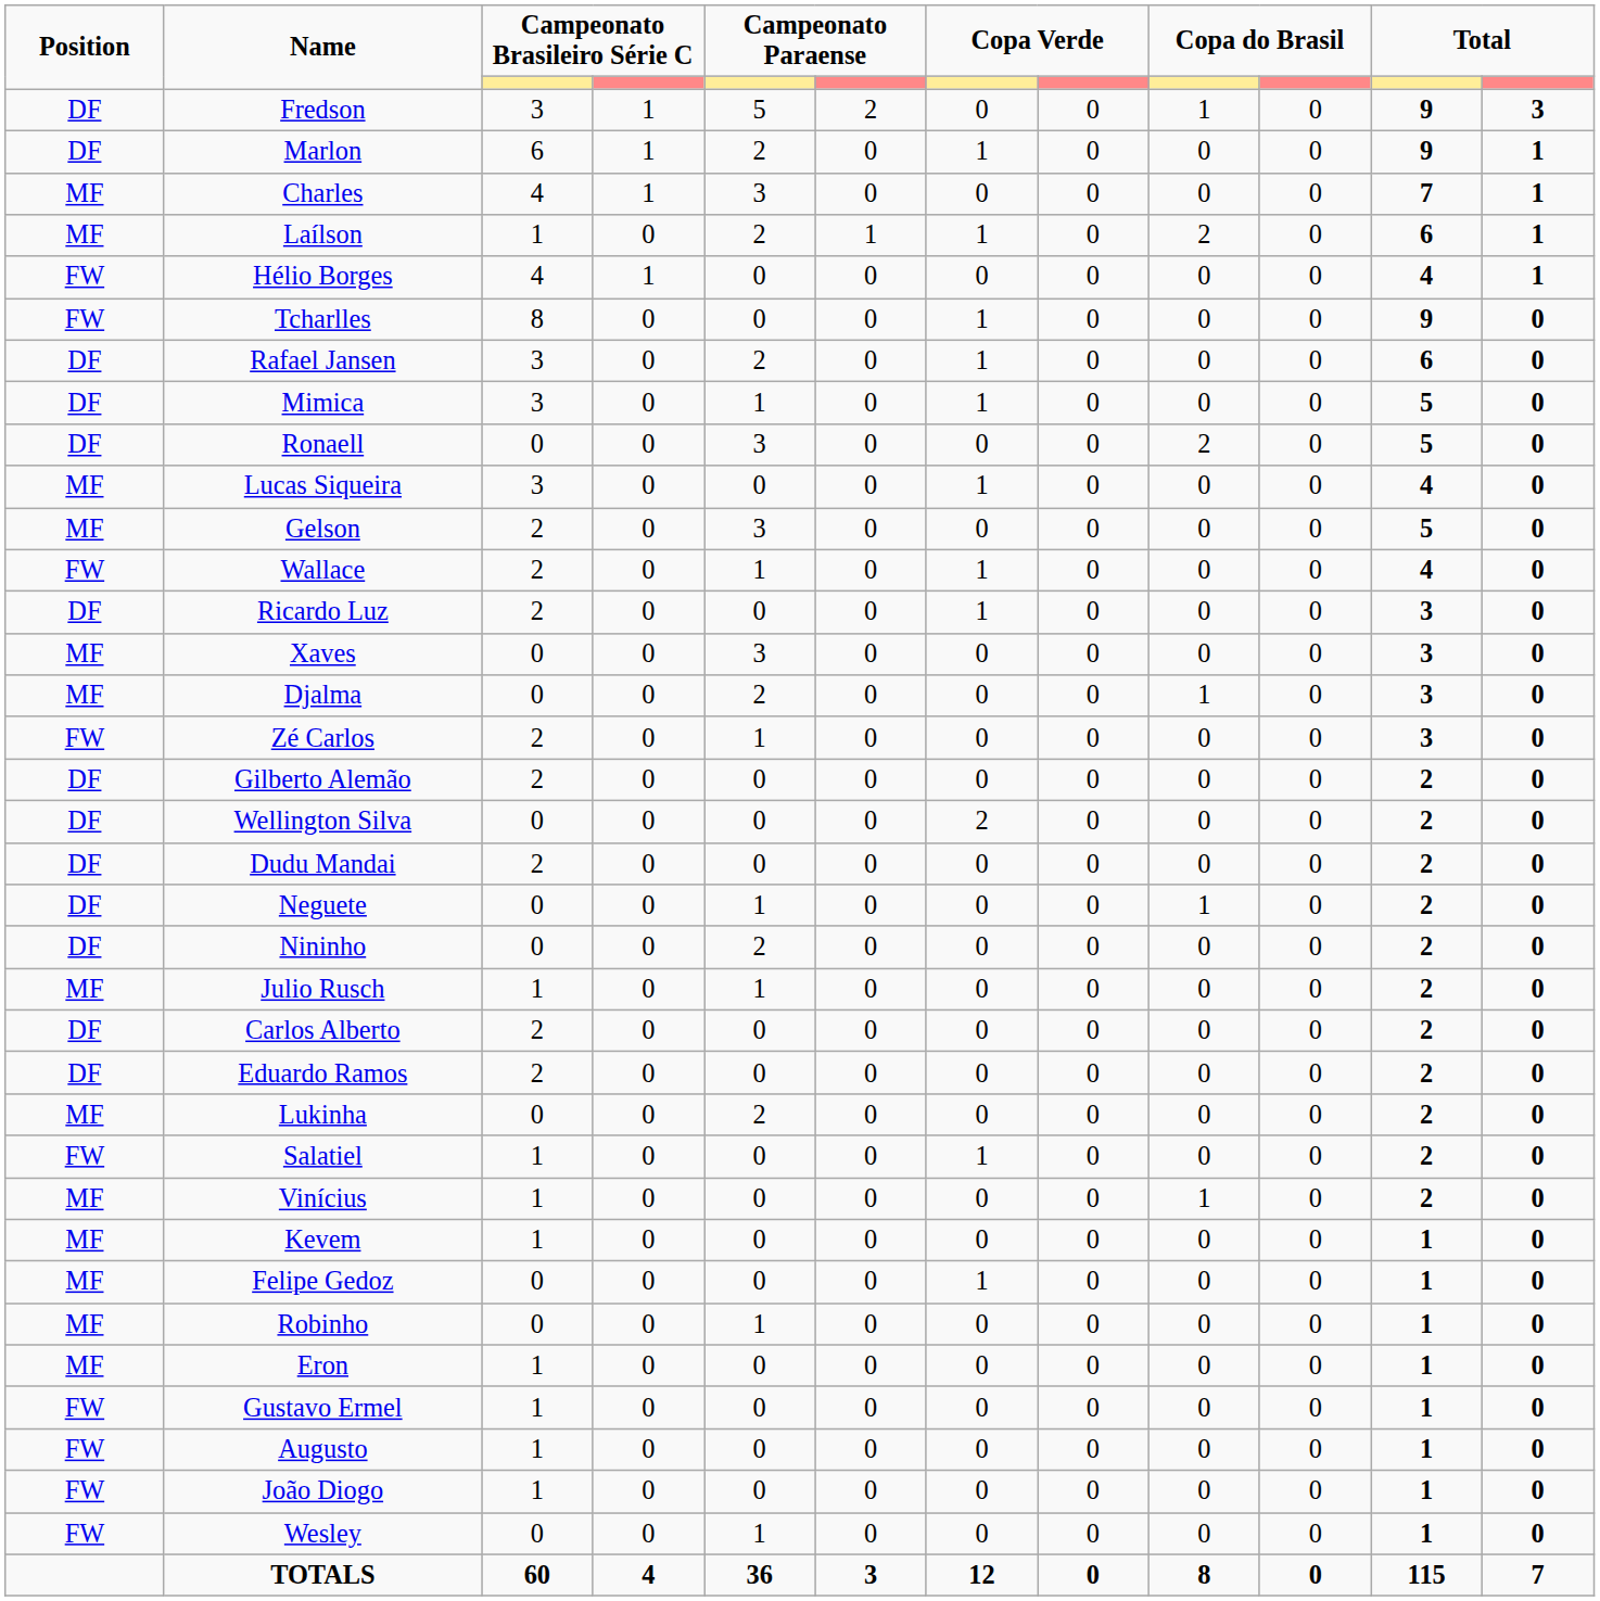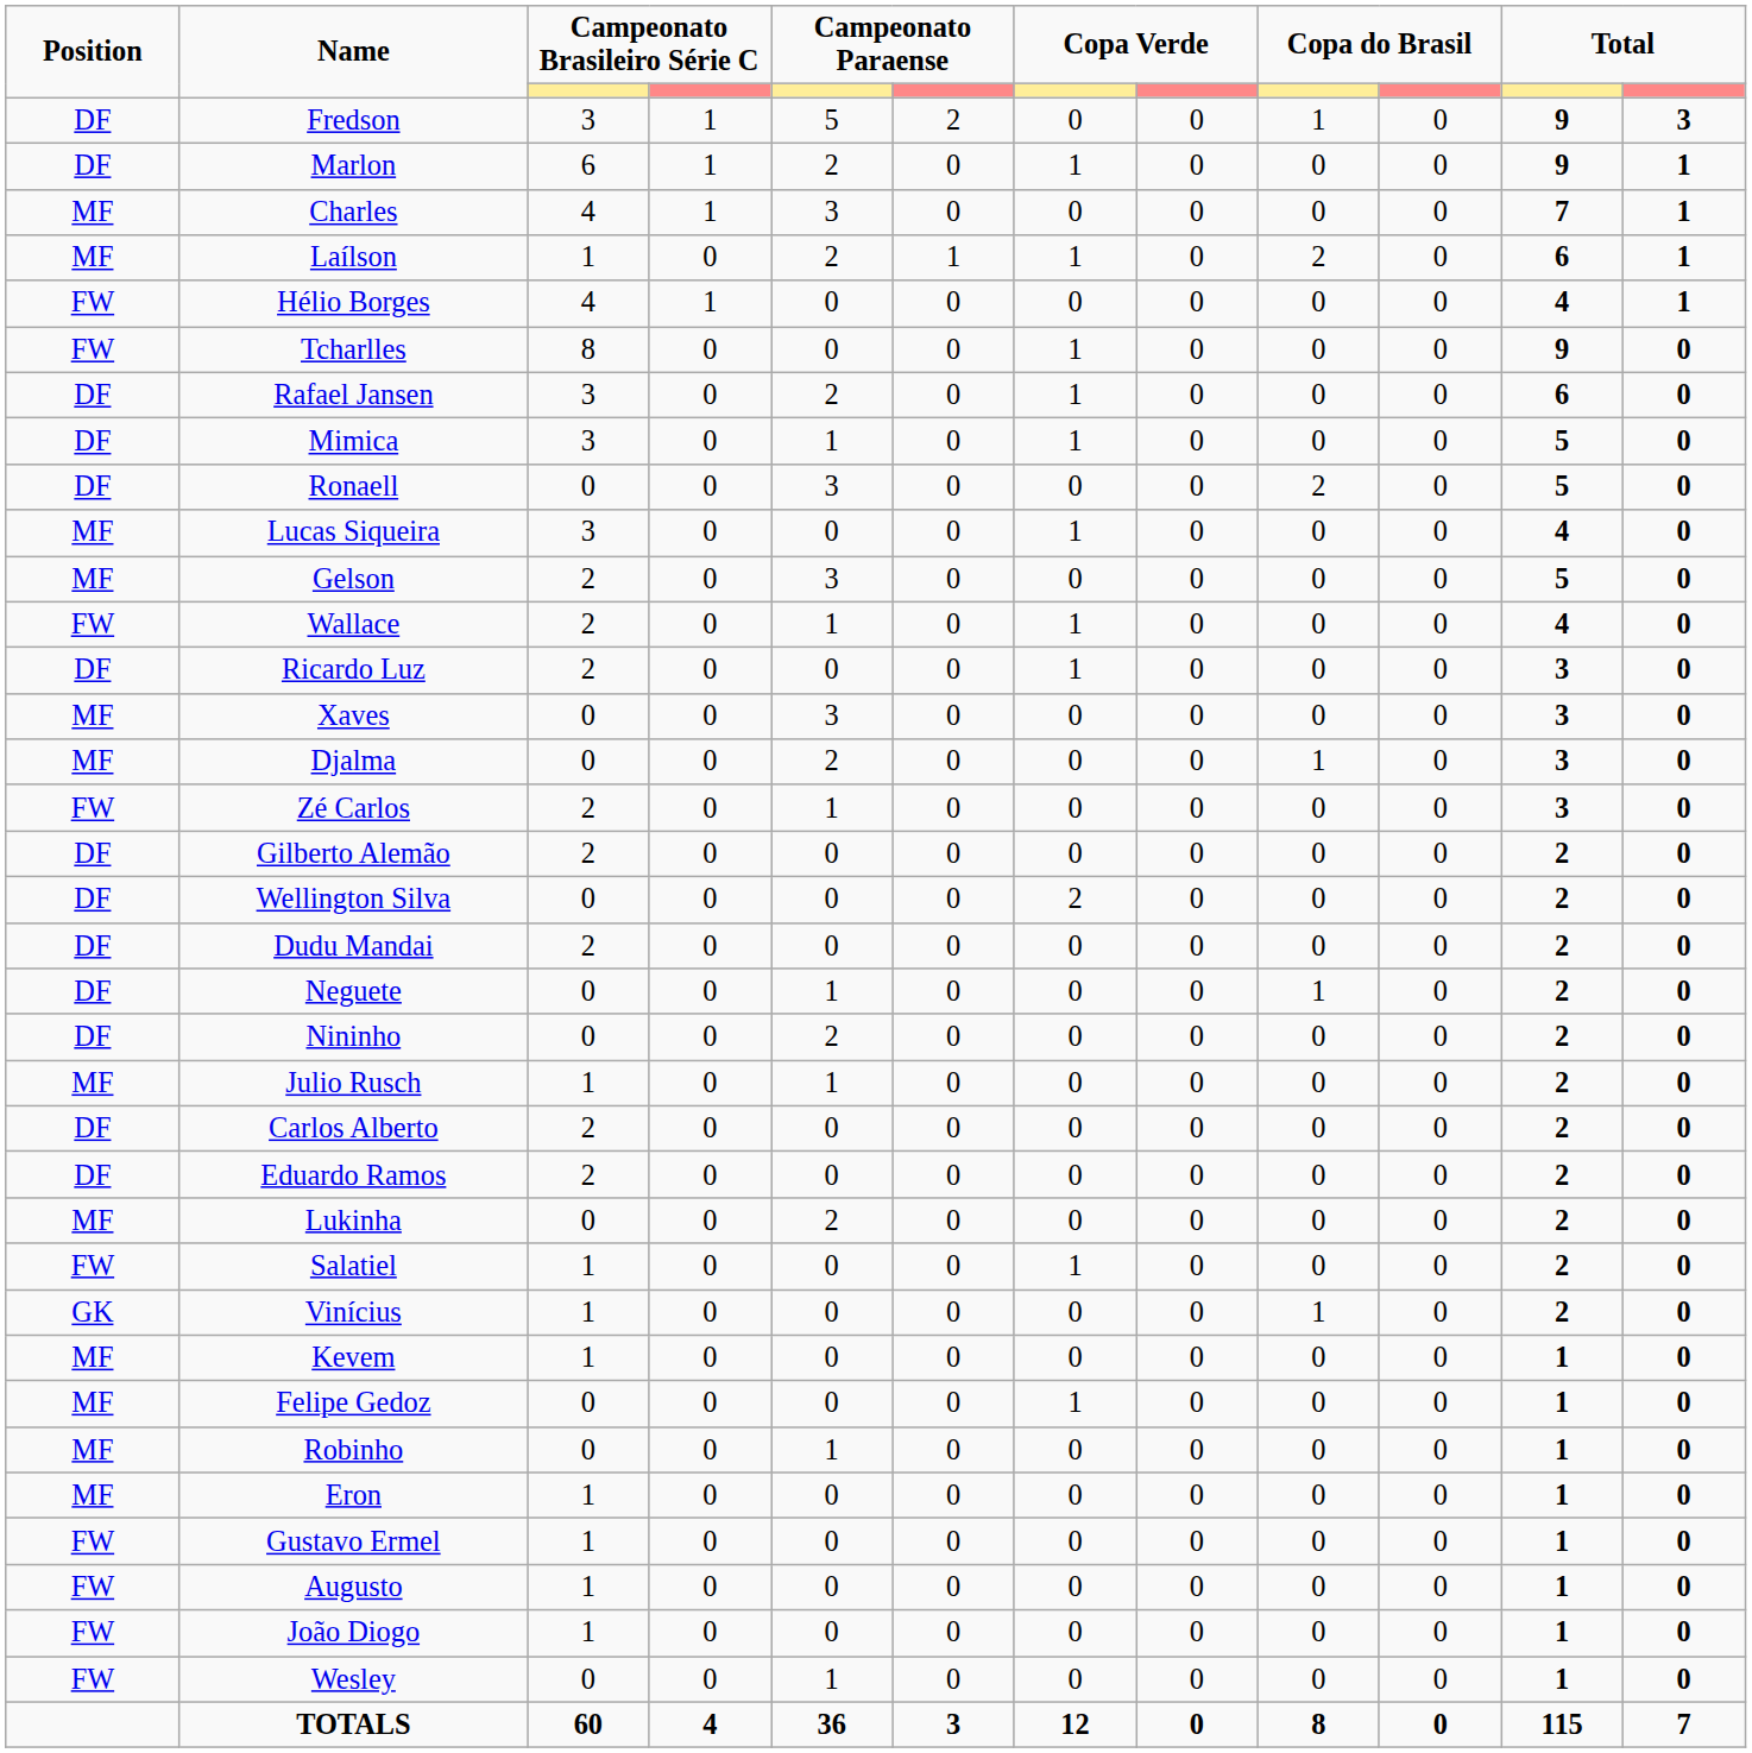 <table class="wikitable" style="text-align:center;">
 <tr style="text-align:center;">
 <td rowspan="2"  style="width:10%; "><strong>Position</strong></td>
 <td rowspan="2"  style="width:20%; "><strong>Name</strong></td>
 <td colspan="2"><strong>Campeonato Brasileiro Série C</strong></td>
 <td colspan="2"><strong>Campeonato Paraense</strong></td>
 <td colspan="2"><strong>Copa Verde</strong></td>
 <td colspan="2"><strong>Copa do Brasil</strong></td>
 <td colspan="2"><strong>Total</strong></td>
 </tr>
 <tr>
 <th style="width:60px; background:#fe9;"></th>
 <th style="width:60px; background:#ff8888;"></th>
 <th style="width:60px; background:#fe9;"></th>
 <th style="width:60px; background:#ff8888;"></th>
 <th style="width:60px; background:#fe9;"></th>
 <th style="width:60px; background:#ff8888;"></th>
 <th style="width:60px; background:#fe9;"></th>
 <th style="width:60px; background:#ff8888;"></th>
 <th style="width:60px; background:#fe9;"></th>
 <th style="width:60px; background:#ff8888;"></th>
 </tr>
 <tr>
 <td><a href='#'>DF</a></td>
 <td><a href='#'>Fredson</a></td>
 <td>3</td>
 <td>1</td>
 <td>5</td>
 <td>2</td>
 <td>0</td>
 <td>0</td>
 <td>1</td>
 <td>0</td>
 <td><strong>9</strong></td>
 <td><strong>3</strong></td>
 </tr>
 <tr>
 <td><a href='#'>DF</a></td>
 <td><a href='#'>Marlon</a></td>
 <td>6</td>
 <td>1</td>
 <td>2</td>
 <td>0</td>
 <td>1</td>
 <td>0</td>
 <td>0</td>
 <td>0</td>
 <td><strong>9</strong></td>
 <td><strong>1</strong></td>
 </tr>
 <tr>
 <td><a href='#'>MF</a></td>
 <td><a href='#'>Charles</a></td>
 <td>4</td>
 <td>1</td>
 <td>3</td>
 <td>0</td>
 <td>0</td>
 <td>0</td>
 <td>0</td>
 <td>0</td>
 <td><strong>7</strong></td>
 <td><strong>1</strong></td>
 </tr>
 <tr>
 <td><a href='#'>MF</a></td>
 <td><a href='#'>Laílson</a></td>
 <td>1</td>
 <td>0</td>
 <td>2</td>
 <td>1</td>
 <td>1</td>
 <td>0</td>
 <td>2</td>
 <td>0</td>
 <td><strong>6</strong></td>
 <td><strong>1</strong></td>
 </tr>
 <tr>
 <td><a href='#'>FW</a></td>
 <td><a href='#'>Hélio Borges</a></td>
 <td>4</td>
 <td>1</td>
 <td>0</td>
 <td>0</td>
 <td>0</td>
 <td>0</td>
 <td>0</td>
 <td>0</td>
 <td><strong>4</strong></td>
 <td><strong>1</strong></td>
 </tr>
 <tr>
 <td><a href='#'>FW</a></td>
 <td><a href='#'>Tcharlles</a></td>
 <td>8</td>
 <td>0</td>
 <td>0</td>
 <td>0</td>
 <td>1</td>
 <td>0</td>
 <td>0</td>
 <td>0</td>
 <td><strong>9</strong></td>
 <td><strong>0</strong></td>
 </tr>
 <tr>
 <td><a href='#'>DF</a></td>
 <td><a href='#'>Rafael Jansen</a></td>
 <td>3</td>
 <td>0</td>
 <td>2</td>
 <td>0</td>
 <td>1</td>
 <td>0</td>
 <td>0</td>
 <td>0</td>
 <td><strong>6</strong></td>
 <td><strong>0</strong></td>
 </tr>
 <tr>
 <td><a href='#'>DF</a></td>
 <td><a href='#'>Mimica</a></td>
 <td>3</td>
 <td>0</td>
 <td>1</td>
 <td>0</td>
 <td>1</td>
 <td>0</td>
 <td>0</td>
 <td>0</td>
 <td><strong>5</strong></td>
 <td><strong>0</strong></td>
 </tr>
 <tr>
 <td><a href='#'>DF</a></td>
 <td><a href='#'>Ronaell</a></td>
 <td>0</td>
 <td>0</td>
 <td>3</td>
 <td>0</td>
 <td>0</td>
 <td>0</td>
 <td>2</td>
 <td>0</td>
 <td><strong>5</strong></td>
 <td><strong>0</strong></td>
 </tr>
 <tr>
 <td><a href='#'>MF</a></td>
 <td><a href='#'>Lucas Siqueira</a></td>
 <td>3</td>
 <td>0</td>
 <td>0</td>
 <td>0</td>
 <td>1</td>
 <td>0</td>
 <td>0</td>
 <td>0</td>
 <td><strong>4</strong></td>
 <td><strong>0</strong></td>
 </tr>
 <tr>
 <td><a href='#'>MF</a></td>
 <td><a href='#'>Gelson</a></td>
 <td>2</td>
 <td>0</td>
 <td>3</td>
 <td>0</td>
 <td>0</td>
 <td>0</td>
 <td>0</td>
 <td>0</td>
 <td><strong>5</strong></td>
 <td><strong>0</strong></td>
 </tr>
 <tr>
 <td><a href='#'>FW</a></td>
 <td><a href='#'>Wallace</a></td>
 <td>2</td>
 <td>0</td>
 <td>1</td>
 <td>0</td>
 <td>1</td>
 <td>0</td>
 <td>0</td>
 <td>0</td>
 <td><strong>4</strong></td>
 <td><strong>0</strong></td>
 </tr>
 <tr>
 <td><a href='#'>DF</a></td>
 <td><a href='#'>Ricardo Luz</a></td>
 <td>2</td>
 <td>0</td>
 <td>0</td>
 <td>0</td>
 <td>1</td>
 <td>0</td>
 <td>0</td>
 <td>0</td>
 <td><strong>3</strong></td>
 <td><strong>0</strong></td>
 </tr>
 <tr>
 <td><a href='#'>MF</a></td>
 <td><a href='#'>Xaves</a></td>
 <td>0</td>
 <td>0</td>
 <td>3</td>
 <td>0</td>
 <td>0</td>
 <td>0</td>
 <td>0</td>
 <td>0</td>
 <td><strong>3</strong></td>
 <td><strong>0</strong></td>
 </tr>
 <tr>
 <td><a href='#'>MF</a></td>
 <td><a href='#'>Djalma</a></td>
 <td>0</td>
 <td>0</td>
 <td>2</td>
 <td>0</td>
 <td>0</td>
 <td>0</td>
 <td>1</td>
 <td>0</td>
 <td><strong>3</strong></td>
 <td><strong>0</strong></td>
 </tr>
 <tr>
 <td><a href='#'>FW</a></td>
 <td><a href='#'>Zé Carlos</a></td>
 <td>2</td>
 <td>0</td>
 <td>1</td>
 <td>0</td>
 <td>0</td>
 <td>0</td>
 <td>0</td>
 <td>0</td>
 <td><strong>3</strong></td>
 <td><strong>0</strong></td>
 </tr>
 <tr>
 <td><a href='#'>DF</a></td>
 <td><a href='#'>Gilberto Alemão</a></td>
 <td>2</td>
 <td>0</td>
 <td>0</td>
 <td>0</td>
 <td>0</td>
 <td>0</td>
 <td>0</td>
 <td>0</td>
 <td><strong>2</strong></td>
 <td><strong>0</strong></td>
 </tr>
 <tr>
 <td><a href='#'>DF</a></td>
 <td><a href='#'>Wellington Silva</a></td>
 <td>0</td>
 <td>0</td>
 <td>0</td>
 <td>0</td>
 <td>2</td>
 <td>0</td>
 <td>0</td>
 <td>0</td>
 <td><strong>2</strong></td>
 <td><strong>0</strong></td>
 </tr>
 <tr>
 <td><a href='#'>DF</a></td>
 <td><a href='#'>Dudu Mandai</a></td>
 <td>2</td>
 <td>0</td>
 <td>0</td>
 <td>0</td>
 <td>0</td>
 <td>0</td>
 <td>0</td>
 <td>0</td>
 <td><strong>2</strong></td>
 <td><strong>0</strong></td>
 </tr>
 <tr>
 <td><a href='#'>DF</a></td>
 <td><a href='#'>Neguete</a></td>
 <td>0</td>
 <td>0</td>
 <td>1</td>
 <td>0</td>
 <td>0</td>
 <td>0</td>
 <td>1</td>
 <td>0</td>
 <td><strong>2</strong></td>
 <td><strong>0</strong></td>
 </tr>
 <tr>
 <td><a href='#'>DF</a></td>
 <td><a href='#'>Nininho</a></td>
 <td>0</td>
 <td>0</td>
 <td>2</td>
 <td>0</td>
 <td>0</td>
 <td>0</td>
 <td>0</td>
 <td>0</td>
 <td><strong>2</strong></td>
 <td><strong>0</strong></td>
 </tr>
 <tr>
 <td><a href='#'>MF</a></td>
 <td><a href='#'>Julio Rusch</a></td>
 <td>1</td>
 <td>0</td>
 <td>1</td>
 <td>0</td>
 <td>0</td>
 <td>0</td>
 <td>0</td>
 <td>0</td>
 <td><strong>2</strong></td>
 <td><strong>0</strong></td>
 </tr>
 <tr>
 <td><a href='#'>DF</a></td>
 <td><a href='#'>Carlos Alberto</a></td>
 <td>2</td>
 <td>0</td>
 <td>0</td>
 <td>0</td>
 <td>0</td>
 <td>0</td>
 <td>0</td>
 <td>0</td>
 <td><strong>2</strong></td>
 <td><strong>0</strong></td>
 </tr>
 <tr>
 <td><a href='#'>DF</a></td>
 <td><a href='#'>Eduardo Ramos</a></td>
 <td>2</td>
 <td>0</td>
 <td>0</td>
 <td>0</td>
 <td>0</td>
 <td>0</td>
 <td>0</td>
 <td>0</td>
 <td><strong>2</strong></td>
 <td><strong>0</strong></td>
 </tr>
 <tr>
 <td><a href='#'>MF</a></td>
 <td><a href='#'>Lukinha</a></td>
 <td>0</td>
 <td>0</td>
 <td>2</td>
 <td>0</td>
 <td>0</td>
 <td>0</td>
 <td>0</td>
 <td>0</td>
 <td><strong>2</strong></td>
 <td><strong>0</strong></td>
 </tr>
 <tr>
 <td><a href='#'>FW</a></td>
 <td><a href='#'>Salatiel</a></td>
 <td>1</td>
 <td>0</td>
 <td>0</td>
 <td>0</td>
 <td>1</td>
 <td>0</td>
 <td>0</td>
 <td>0</td>
 <td><strong>2</strong></td>
 <td><strong>0</strong></td>
 </tr>
 <tr>
-<td><a href='#'>MF</a></td>
+<td><a href='#'>GK</a></td>
 <td><a href='#'>Vinícius</a></td>
 <td>1</td>
 <td>0</td>
 <td>0</td>
 <td>0</td>
 <td>0</td>
 <td>0</td>
 <td>1</td>
 <td>0</td>
 <td><strong>2</strong></td>
 <td><strong>0</strong></td>
 </tr>
 <tr>
 <td><a href='#'>MF</a></td>
 <td><a href='#'>Kevem</a></td>
 <td>1</td>
 <td>0</td>
 <td>0</td>
 <td>0</td>
 <td>0</td>
 <td>0</td>
 <td>0</td>
 <td>0</td>
 <td><strong>1</strong></td>
 <td><strong>0</strong></td>
 </tr>
 <tr>
 <td><a href='#'>MF</a></td>
 <td><a href='#'>Felipe Gedoz</a></td>
 <td>0</td>
 <td>0</td>
 <td>0</td>
 <td>0</td>
 <td>1</td>
 <td>0</td>
 <td>0</td>
 <td>0</td>
 <td><strong>1</strong></td>
 <td><strong>0</strong></td>
 </tr>
 <tr>
 <td><a href='#'>MF</a></td>
 <td><a href='#'>Robinho</a></td>
 <td>0</td>
 <td>0</td>
 <td>1</td>
 <td>0</td>
 <td>0</td>
 <td>0</td>
 <td>0</td>
 <td>0</td>
 <td><strong>1</strong></td>
 <td><strong>0</strong></td>
 </tr>
 <tr>
 <td><a href='#'>MF</a></td>
 <td><a href='#'>Eron</a></td>
 <td>1</td>
 <td>0</td>
 <td>0</td>
 <td>0</td>
 <td>0</td>
 <td>0</td>
 <td>0</td>
 <td>0</td>
 <td><strong>1</strong></td>
 <td><strong>0</strong></td>
 </tr>
 <tr>
 <td><a href='#'>FW</a></td>
 <td><a href='#'>Gustavo Ermel</a></td>
 <td>1</td>
 <td>0</td>
 <td>0</td>
 <td>0</td>
 <td>0</td>
 <td>0</td>
 <td>0</td>
 <td>0</td>
 <td><strong>1</strong></td>
 <td><strong>0</strong></td>
 </tr>
 <tr>
 <td><a href='#'>FW</a></td>
 <td><a href='#'>Augusto</a></td>
 <td>1</td>
 <td>0</td>
 <td>0</td>
 <td>0</td>
 <td>0</td>
 <td>0</td>
 <td>0</td>
 <td>0</td>
 <td><strong>1</strong></td>
 <td><strong>0</strong></td>
 </tr>
 <tr>
 <td><a href='#'>FW</a></td>
 <td><a href='#'>João Diogo</a></td>
 <td>1</td>
 <td>0</td>
 <td>0</td>
 <td>0</td>
 <td>0</td>
 <td>0</td>
 <td>0</td>
 <td>0</td>
 <td><strong>1</strong></td>
 <td><strong>0</strong></td>
 </tr>
 <tr>
 <td><a href='#'>FW</a></td>
 <td><a href='#'>Wesley</a></td>
 <td>0</td>
 <td>0</td>
 <td>1</td>
 <td>0</td>
 <td>0</td>
 <td>0</td>
 <td>0</td>
 <td>0</td>
 <td><strong>1</strong></td>
 <td><strong>0</strong></td>
 </tr>
 <tr>
 <td colspan="1"></td>
 <td><strong>TOTALS</strong></td>
 <td><strong>60</strong></td>
 <td><strong>4</strong></td>
 <td><strong>36</strong></td>
 <td><strong>3</strong></td>
 <td><strong>12</strong></td>
 <td><strong>0</strong></td>
 <td><strong>8</strong></td>
 <td><strong>0</strong></td>
 <td><strong>115</strong></td>
 <td><strong>7</strong></td>
 </tr>
 </table>
